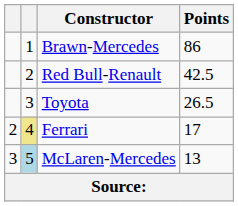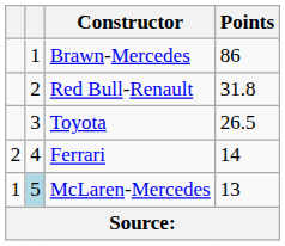 <table class="wikitable" style="font-size: 85%;">
 <tr>
 <th></th>
 <th></th>
 <th>Constructor</th>
 <th>Points</th>
 </tr>
 <tr>
 <td></td>
 <td align="center">1</td>
 <td> <a href='#'>Brawn</a>-<a href='#'>Mercedes</a></td>
 <td>86</td>
 </tr>
 <tr>
 <td></td>
 <td align="center">2</td>
 <td> <a href='#'>Red Bull</a>-<a href='#'>Renault</a></td>
-<td>42.5</td>
+<td>31.8</td>
 </tr>
 <tr>
 <td></td>
 <td align="center">3</td>
 <td> <a href='#'>Toyota</a></td>
 <td>26.5</td>
 </tr>
 <tr>
 <td> 2</td>
-<td align="center" style="background: khaki;">4</td>
+<td align="center">4</td>
 <td> <a href='#'>Ferrari</a></td>
-<td>17</td>
+<td>14</td>
 </tr>
 <tr>
-<td> 3</td>
+<td> 1</td>
 <td align="center" style="background: lightblue;">5</td>
 <td> <a href='#'>McLaren</a>-<a href='#'>Mercedes</a></td>
 <td>13</td>
 </tr>
 <tr>
 <th colspan=4>Source:</th>
 </tr>
 </table>
